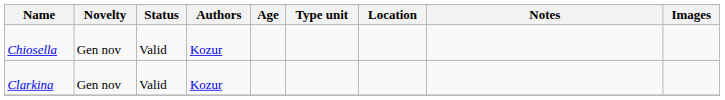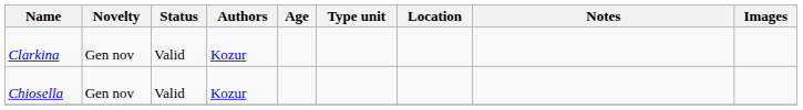 <table class="wikitable sortable" align="center" width="100%">
 <tr>
 <th>Name</th>
 <th>Novelty</th>
 <th>Status</th>
 <th>Authors</th>
 <th>Age</th>
 <th>Type unit</th>
 <th>Location</th>
 <th width="33%">Notes</th>
 <th>Images</th>
 </tr>
 <tr>
-<td><br><em><a href='#'>Chiosella</a></em></td>
+<td><br><em><a href='#'>Clarkina</a></em></td>
 <td><br>Gen nov</td>
 <td><br>Valid</td>
 <td><br><a href='#'>Kozur</a></td>
 <td></td>
 <td></td>
 <td></td>
 <td></td>
 <td></td>
 </tr>
 <tr>
-<td><br><em><a href='#'>Clarkina</a></em></td>
+<td><br><em><a href='#'>Chiosella</a></em></td>
 <td><br>Gen nov</td>
 <td><br>Valid</td>
 <td><br><a href='#'>Kozur</a></td>
 <td></td>
 <td></td>
 <td></td>
 <td></td>
 <td></td>
 </tr>
 <tr>
 </tr>
 </table>
